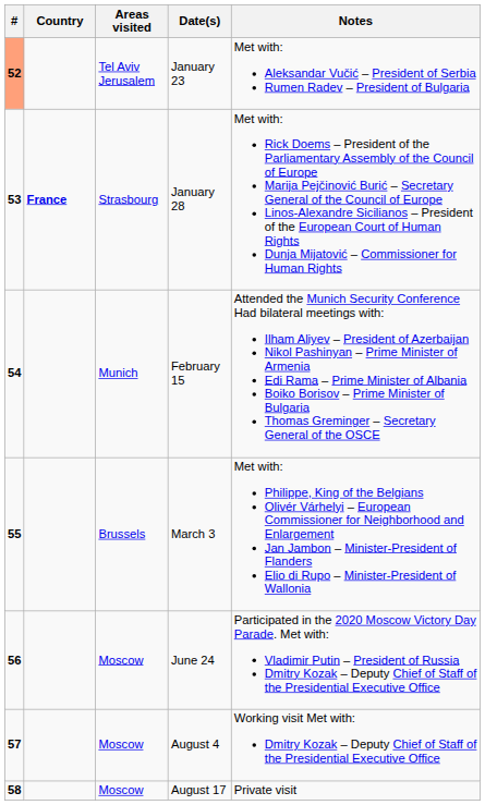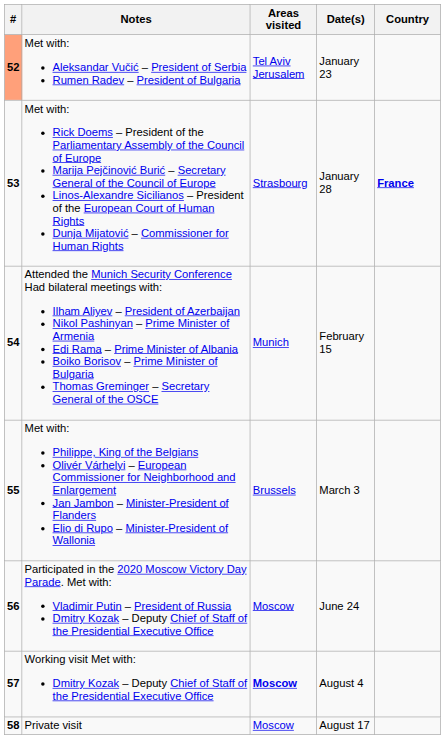 <table class="wikitable" style="margin: 1em auto 1em auto">
 <tr>
 <th>#</th>
-<th width="120">Country</th>
+<th width="550">Notes</th>
 <th width="100">Areas visited</th>
 <th width="90">Date(s)</th>
-<th width="550">Notes</th>
+<th width="120">Country</th>
 </tr>
 <tr>
 <td style="background: lightsalmon;"><strong>52</strong></td>
-<td><strong></strong></td>
+<td>Met with:<br><ul><li><a href='#'>Aleksandar Vučić</a> – <a href='#'>President of Serbia</a></li><li><a href='#'>Rumen Radev</a> – <a href='#'>President of Bulgaria</a></li></ul></td>
 <td><a href='#'>Tel Aviv</a><br><a href='#'>Jerusalem</a></td>
 <td>January 23</td>
-<td>Met with:<br><ul><li><a href='#'>Aleksandar Vučić</a> – <a href='#'>President of Serbia</a></li><li><a href='#'>Rumen Radev</a> – <a href='#'>President of Bulgaria</a></li></ul></td>
+<td><strong></strong></td>
 </tr>
 <tr>
 <td><strong>53</strong></td>
-<td><strong> <a href='#'>France</a></strong></td>
+<td>Met with:<br><ul><li><a href='#'>Rick Doems</a> – President of the <a href='#'>Parliamentary Assembly of the Council of Europe</a></li><li><a href='#'>Marija Pejčinović Burić</a> – <a href='#'>Secretary General of the Council of Europe</a></li><li><a href='#'>Linos-Alexandre Sicilianos</a> – President of the <a href='#'>European Court of Human Rights</a></li><li><a href='#'>Dunja Mijatović</a> – <a href='#'>Commissioner for Human Rights</a></li></ul></td>
 <td><a href='#'>Strasbourg</a></td>
 <td>January 28</td>
-<td>Met with:<br><ul><li><a href='#'>Rick Doems</a> – President of the <a href='#'>Parliamentary Assembly of the Council of Europe</a></li><li><a href='#'>Marija Pejčinović Burić</a> – <a href='#'>Secretary General of the Council of Europe</a></li><li><a href='#'>Linos-Alexandre Sicilianos</a> – President of the <a href='#'>European Court of Human Rights</a></li><li><a href='#'>Dunja Mijatović</a> – <a href='#'>Commissioner for Human Rights</a></li></ul></td>
+<td><strong> <a href='#'>France</a></strong></td>
 </tr>
 <tr>
 <td><strong>54</strong></td>
-<td><strong></strong></td>
+<td>Attended the <a href='#'>Munich Security Conference</a><br>Had bilateral meetings with:<ul><li><a href='#'>Ilham Aliyev</a> – <a href='#'>President of Azerbaijan</a></li><li><a href='#'>Nikol Pashinyan</a> – <a href='#'>Prime Minister of Armenia</a></li><li><a href='#'>Edi Rama</a> – <a href='#'>Prime Minister of Albania</a></li><li><a href='#'>Boiko Borisov</a> – <a href='#'>Prime Minister of Bulgaria</a></li><li><a href='#'>Thomas Greminger</a> – <a href='#'>Secretary General of the OSCE</a></li></ul></td>
 <td><a href='#'>Munich</a></td>
 <td>February 15</td>
-<td>Attended the <a href='#'>Munich Security Conference</a><br>Had bilateral meetings with:<ul><li><a href='#'>Ilham Aliyev</a> – <a href='#'>President of Azerbaijan</a></li><li><a href='#'>Nikol Pashinyan</a> – <a href='#'>Prime Minister of Armenia</a></li><li><a href='#'>Edi Rama</a> – <a href='#'>Prime Minister of Albania</a></li><li><a href='#'>Boiko Borisov</a> – <a href='#'>Prime Minister of Bulgaria</a></li><li><a href='#'>Thomas Greminger</a> – <a href='#'>Secretary General of the OSCE</a></li></ul></td>
+<td><strong></strong></td>
 </tr>
 <tr>
 <td><strong>55</strong></td>
-<td><strong></strong></td>
+<td>Met with:<br><ul><li><a href='#'>Philippe, King of the Belgians</a></li><li><a href='#'>Olivér Várhelyi</a> – <a href='#'>European Commissioner for Neighborhood and Enlargement</a></li><li><a href='#'>Jan Jambon</a> – <a href='#'>Minister-President of Flanders</a></li><li><a href='#'>Elio di Rupo</a> – <a href='#'>Minister-President of Wallonia</a></li></ul></td>
 <td><a href='#'>Brussels</a></td>
 <td>March 3</td>
-<td>Met with:<br><ul><li><a href='#'>Philippe, King of the Belgians</a></li><li><a href='#'>Olivér Várhelyi</a> – <a href='#'>European Commissioner for Neighborhood and Enlargement</a></li><li><a href='#'>Jan Jambon</a> – <a href='#'>Minister-President of Flanders</a></li><li><a href='#'>Elio di Rupo</a> – <a href='#'>Minister-President of Wallonia</a></li></ul></td>
+<td><strong></strong></td>
 </tr>
 <tr>
 <td><strong>56</strong></td>
-<td><strong></strong></td>
+<td>Participated in the <a href='#'>2020 Moscow Victory Day Parade</a>. Met with:<br><ul><li><a href='#'>Vladimir Putin</a> – <a href='#'>President of Russia</a></li><li><a href='#'>Dmitry Kozak</a> – Deputy <a href='#'>Chief of Staff of the Presidential Executive Office</a></li></ul></td>
 <td><a href='#'>Moscow</a></td>
 <td>June 24</td>
-<td>Participated in the <a href='#'>2020 Moscow Victory Day Parade</a>. Met with:<br><ul><li><a href='#'>Vladimir Putin</a> – <a href='#'>President of Russia</a></li><li><a href='#'>Dmitry Kozak</a> – Deputy <a href='#'>Chief of Staff of the Presidential Executive Office</a></li></ul></td>
+<td><strong></strong></td>
 </tr>
 <tr>
 <td><strong>57</strong></td>
+<td>Working visit Met with:<br><ul><li><a href='#'>Dmitry Kozak</a> – Deputy <a href='#'>Chief of Staff of the Presidential Executive Office</a></li></ul></td>
+<td><strong><a href='#'>Moscow</a></strong></td>
+<td>August 4</td>
 <td><strong></strong></td>
-<td><a href='#'>Moscow</a></td>
-<td>August 4</td>
-<td>Working visit Met with:<br><ul><li><a href='#'>Dmitry Kozak</a> – Deputy <a href='#'>Chief of Staff of the Presidential Executive Office</a></li></ul></td>
 </tr>
 <tr>
 <td><strong>58</strong></td>
-<td><strong></strong></td>
+<td>Private visit</td>
 <td><a href='#'>Moscow</a></td>
 <td>August 17</td>
-<td>Private visit</td>
+<td><strong></strong></td>
 </tr>
 </table>
